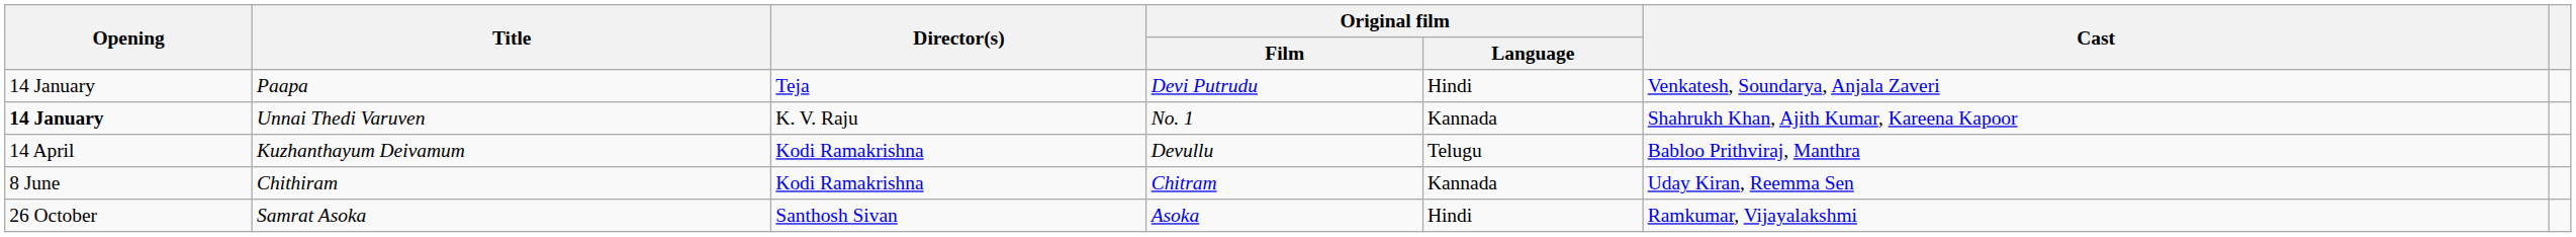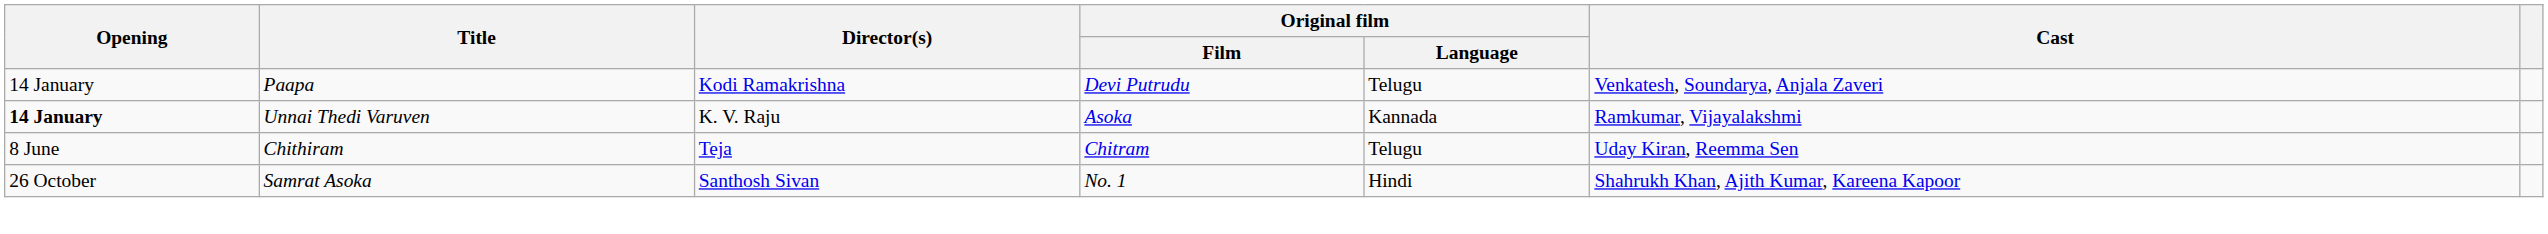 <table class="wikitable sortable"  style="width:100%; font-size:95%;">
 <tr>
 <th scope="col" rowspan="2">Opening</th>
 <th scope="col" rowspan="2">Title</th>
 <th scope="col" rowspan="2">Director(s)</th>
 <th scope="col" colspan="2">Original film</th>
 <th scope="col" rowspan="2">Cast</th>
 <th scope="col" rowspan="2" class="unsortable"></th>
 </tr>
 <tr>
 <th scope="col">Film</th>
 <th scope="col">Language</th>
 </tr>
 <tr>
 <td>14 January</td>
 <td><em>Paapa</em></td>
-<td><a href='#'>Teja</a></td>
+<td><a href='#'>Kodi Ramakrishna</a></td>
 <td><em><a href='#'>Devi Putrudu</a></em></td>
-<td>Hindi</td>
+<td>Telugu</td>
 <td><a href='#'>Venkatesh</a>, <a href='#'>Soundarya</a>, <a href='#'>Anjala Zaveri</a></td>
 <td></td>
 </tr>
 <tr>
 <td><strong>14 January</strong></td>
 <td><em>Unnai Thedi Varuven</em></td>
 <td>K. V. Raju</td>
-<td><em>No. 1</em></td>
+<td><em><a href='#'>Asoka</a></em></td>
 <td>Kannada</td>
-<td><a href='#'>Shahrukh Khan</a>, <a href='#'>Ajith Kumar</a>, <a href='#'>Kareena Kapoor</a></td>
-<td></td>
-</tr>
-<tr>
-<td>14 April</td>
-<td><em>Kuzhanthayum Deivamum</em></td>
-<td><a href='#'>Kodi Ramakrishna</a></td>
-<td><em>Devullu</em></td>
-<td>Telugu</td>
-<td><a href='#'>Babloo Prithviraj</a>, <a href='#'>Manthra</a></td>
+<td><a href='#'>Ramkumar</a>, <a href='#'>Vijayalakshmi</a></td>
 <td></td>
 </tr>
 <tr>
 <td>8 June</td>
 <td><em>Chithiram</em></td>
-<td><a href='#'>Kodi Ramakrishna</a></td>
+<td><a href='#'>Teja</a></td>
 <td><em><a href='#'>Chitram</a></em></td>
-<td>Kannada</td>
+<td>Telugu</td>
 <td><a href='#'>Uday Kiran</a>, <a href='#'>Reemma Sen</a></td>
 <td></td>
 </tr>
 <tr>
 <td>26 October</td>
 <td><em>Samrat Asoka</em></td>
 <td><a href='#'>Santhosh Sivan</a></td>
-<td><em><a href='#'>Asoka</a></em></td>
+<td><em>No. 1</em></td>
 <td>Hindi</td>
-<td><a href='#'>Ramkumar</a>, <a href='#'>Vijayalakshmi</a></td>
+<td><a href='#'>Shahrukh Khan</a>, <a href='#'>Ajith Kumar</a>, <a href='#'>Kareena Kapoor</a></td>
 <td></td>
 </tr>
 </table>
